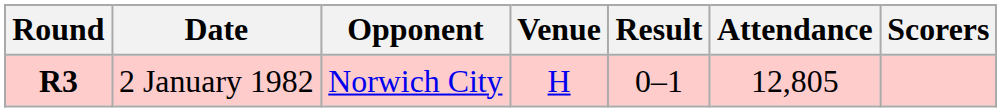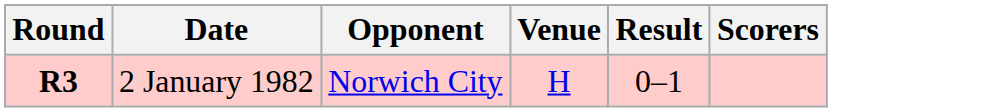 <table class="wikitable" style="font-size:100%; text-align:center">
 <tr>
 <th>Round</th>
 <th>Date</th>
 <th>Opponent</th>
 <th>Venue</th>
 <th>Result</th>
-<th>Attendance</th>
 <th>Scorers</th>
 </tr>
 <tr style="background-color: #FFCCCC;">
 <td><strong>R3</strong></td>
 <td>2 January 1982</td>
 <td><a href='#'>Norwich City</a></td>
 <td><a href='#'>H</a></td>
 <td>0–1</td>
-<td>12,805</td>
 <td></td>
 </tr>
 </table>
